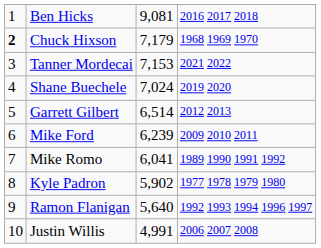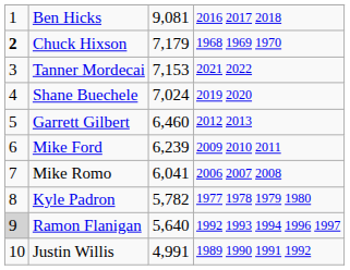 <table class="wikitable">
 <tr>
 </tr>
 <tr>
 <td>1</td>
 <td><a href='#'>Ben Hicks</a></td>
 <td>9,081</td>
 <td style="font-size:80%;"><a href='#'>2016</a> <a href='#'>2017</a> <a href='#'>2018</a></td>
 </tr>
 <tr>
 <td><strong>2</strong></td>
 <td><a href='#'>Chuck Hixson</a></td>
 <td>7,179</td>
 <td style="font-size:80%;"><a href='#'>1968</a> <a href='#'>1969</a> <a href='#'>1970</a></td>
 </tr>
 <tr>
 <td>3</td>
 <td><a href='#'>Tanner Mordecai</a></td>
 <td>7,153</td>
 <td style="font-size:80%;"><a href='#'>2021</a> <a href='#'>2022</a></td>
 </tr>
 <tr>
 <td>4</td>
 <td><a href='#'>Shane Buechele</a></td>
 <td>7,024</td>
 <td style="font-size:80%;"><a href='#'>2019</a> <a href='#'>2020</a></td>
 </tr>
 <tr>
 <td>5</td>
 <td><a href='#'>Garrett Gilbert</a></td>
-<td>6,514</td>
+<td>6,460</td>
 <td style="font-size:80%;"><a href='#'>2012</a> <a href='#'>2013</a></td>
 </tr>
 <tr>
 <td>6</td>
 <td><a href='#'>Mike Ford</a></td>
 <td>6,239</td>
 <td style="font-size:80%;"><a href='#'>2009</a> <a href='#'>2010</a> <a href='#'>2011</a></td>
 </tr>
 <tr>
 <td>7</td>
 <td>Mike Romo</td>
 <td>6,041</td>
-<td style="font-size:80%;"><a href='#'>1989</a> <a href='#'>1990</a> <a href='#'>1991</a> <a href='#'>1992</a></td>
+<td style="font-size:80%;"><a href='#'>2006</a> <a href='#'>2007</a> <a href='#'>2008</a></td>
 </tr>
 <tr>
 <td>8</td>
 <td><a href='#'>Kyle Padron</a></td>
-<td>5,902</td>
+<td>5,782</td>
 <td style="font-size:80%;"><a href='#'>1977</a> <a href='#'>1978</a> <a href='#'>1979</a> <a href='#'>1980</a></td>
 </tr>
 <tr>
-<td>9</td>
+<td style="background: lightgrey;">9</td>
 <td><a href='#'>Ramon Flanigan</a></td>
 <td>5,640</td>
 <td style="font-size:80%;"><a href='#'>1992</a> <a href='#'>1993</a> <a href='#'>1994</a> <a href='#'>1996</a> <a href='#'>1997</a></td>
 </tr>
 <tr>
 <td>10</td>
 <td>Justin Willis</td>
 <td>4,991</td>
-<td style="font-size:80%;"><a href='#'>2006</a> <a href='#'>2007</a> <a href='#'>2008</a></td>
+<td style="font-size:80%;"><a href='#'>1989</a> <a href='#'>1990</a> <a href='#'>1991</a> <a href='#'>1992</a></td>
 </tr>
 </table>
